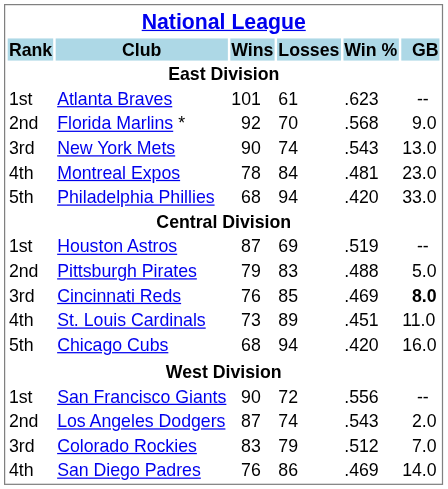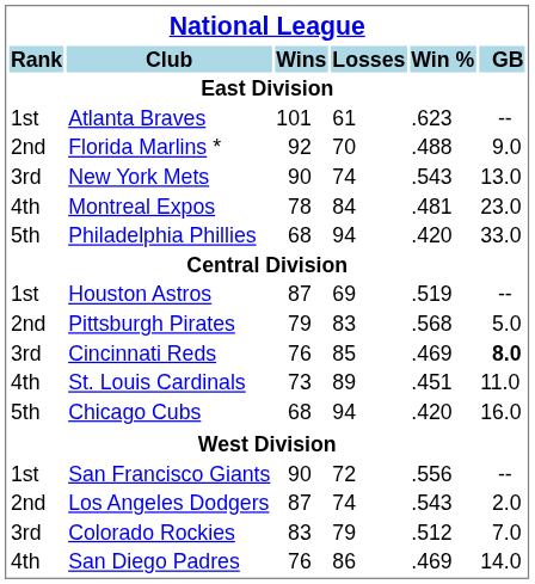 <table cellpadding="1" style="width:auto;font-size: 90%; border: 1px solid gray;">
 <tr align="center" style="font-size: larger;">
 <th colspan=6><a href='#'>National League</a></th>
 </tr>
 <tr style="background:lightblue;">
 <th>Rank</th>
 <th>Club</th>
 <th>Wins</th>
 <th>Losses</th>
 <th>Win %</th>
 <th>  GB</th>
 </tr>
 <tr align="center" style="vertical-align: middle;" style="background:lightblue;">
 <th colspan=6>East Division</th>
 </tr>
 <tr>
 <td>1st</td>
 <td><a href='#'>Atlanta Braves</a></td>
 <td>101</td>
 <td>61</td>
 <td>.623</td>
 <td>     --</td>
 </tr>
 <tr>
 <td>2nd</td>
 <td><a href='#'>Florida Marlins</a> *</td>
 <td>  92</td>
 <td>70</td>
-<td>.568</td>
+<td>.488</td>
 <td>  9.0</td>
 </tr>
 <tr>
 <td>3rd</td>
 <td><a href='#'>New York Mets</a></td>
 <td>  90</td>
 <td>74</td>
 <td>.543</td>
 <td>13.0</td>
 </tr>
 <tr>
 <td>4th</td>
 <td><a href='#'>Montreal Expos</a></td>
 <td>  78</td>
 <td>84</td>
 <td>.481</td>
 <td>23.0</td>
 </tr>
 <tr>
 <td>5th</td>
 <td><a href='#'>Philadelphia Phillies</a></td>
 <td>  68</td>
 <td>94</td>
 <td>.420</td>
 <td>33.0</td>
 </tr>
 <tr align="center" style="vertical-align: middle;" style="background:lightblue;">
 <th colspan=6>Central Division</th>
 </tr>
 <tr>
 <td>1st</td>
 <td><a href='#'>Houston Astros</a></td>
 <td>  87</td>
 <td>69</td>
 <td>.519</td>
 <td>     --</td>
 </tr>
 <tr>
 <td>2nd</td>
 <td><a href='#'>Pittsburgh Pirates</a></td>
 <td>  79</td>
 <td>83</td>
-<td>.488</td>
+<td>.568</td>
 <td>  5.0</td>
 </tr>
 <tr>
 <td>3rd</td>
 <td><a href='#'>Cincinnati Reds</a></td>
 <td>  76</td>
 <td>85</td>
 <td>.469</td>
 <td><strong>  8.0</strong></td>
 </tr>
 <tr>
 <td>4th</td>
 <td><a href='#'>St. Louis Cardinals</a></td>
 <td>  73</td>
 <td>89</td>
 <td>.451</td>
 <td>11.0</td>
 </tr>
 <tr>
 <td>5th</td>
 <td><a href='#'>Chicago Cubs</a></td>
 <td>  68</td>
 <td>94</td>
 <td>.420</td>
 <td>16.0</td>
 </tr>
 <tr>
 </tr>
 <tr align="center" style="vertical-align: middle;" style="background:lightblue;">
 <th colspan=6>West Division</th>
 </tr>
 <tr>
 <td>1st</td>
 <td><a href='#'>San Francisco Giants</a></td>
 <td>  90</td>
 <td>72</td>
 <td>.556</td>
 <td>     --</td>
 </tr>
 <tr>
 <td>2nd</td>
 <td><a href='#'>Los Angeles Dodgers</a></td>
 <td>  87</td>
 <td>74</td>
 <td>.543</td>
 <td>  2.0</td>
 </tr>
 <tr>
 <td>3rd</td>
 <td><a href='#'>Colorado Rockies</a></td>
 <td>  83</td>
 <td>79</td>
 <td>.512</td>
 <td>  7.0</td>
 </tr>
 <tr>
 <td>4th</td>
 <td><a href='#'>San Diego Padres</a></td>
 <td>  76</td>
 <td>86</td>
 <td>.469</td>
 <td>14.0</td>
 </tr>
 </table>
